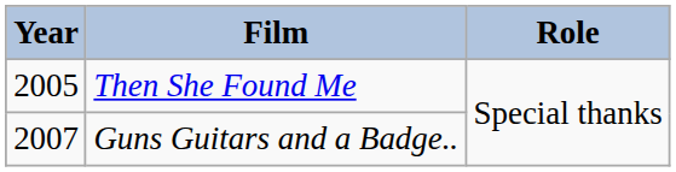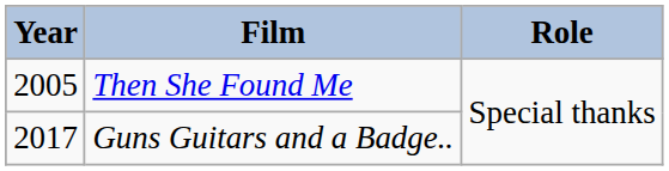 <table class="wikitable" style="font-size:95%;">
 <tr>
 <th style="background:#B0C4DE;">Year</th>
 <th style="background:#B0C4DE;">Film</th>
 <th style="background:#B0C4DE;">Role</th>
 </tr>
 <tr>
 <td>2005</td>
 <td><em><a href='#'>Then She Found Me</a></em></td>
 <td rowspan=2>Special thanks</td>
 </tr>
 <tr>
-<td>2007</td>
+<td>2017</td>
 <td><em>Guns Guitars and a Badge..</em></td>
 </tr>
 </table>
